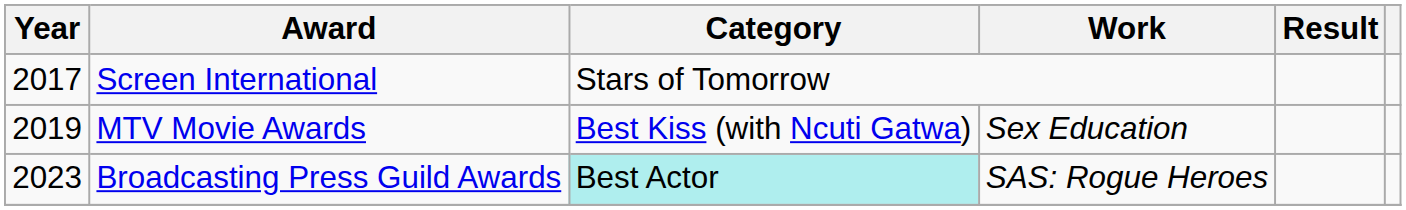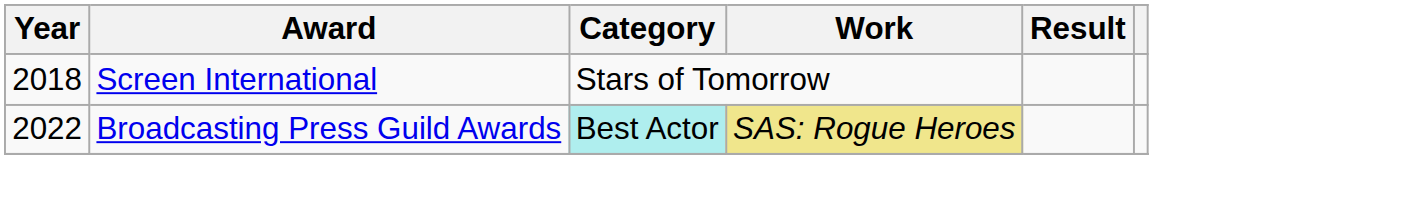 <table class="wikitable sortable plainrowheaders">
 <tr>
 <th>Year</th>
 <th>Award</th>
 <th>Category</th>
 <th>Work</th>
 <th>Result</th>
 <th class="unsortable"></th>
 </tr>
 <tr>
-<td>2017</td>
+<td>2018</td>
 <td><a href='#'>Screen International</a></td>
 <td colspan="2">Stars of Tomorrow</td>
 <td></td>
 <td style="text-align:center;"></td>
 </tr>
 <tr>
-<td>2019</td>
-<td><a href='#'>MTV Movie Awards</a></td>
-<td><a href='#'>Best Kiss</a> (with <a href='#'>Ncuti Gatwa</a>)</td>
-<td><em>Sex Education</em></td>
-<td></td>
-<td style="text-align:center;"></td>
-</tr>
-<tr>
-<td>2023</td>
+<td>2022</td>
 <td><a href='#'>Broadcasting Press Guild Awards</a></td>
 <td style="background: paleturquoise;">Best Actor</td>
-<td><em>SAS: Rogue Heroes</em></td>
+<td style="background: khaki;"><em>SAS: Rogue Heroes</em></td>
 <td></td>
 <td></td>
 </tr>
 <tr>
 </tr>
 </table>
